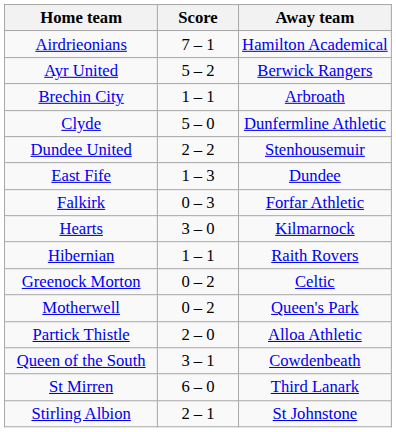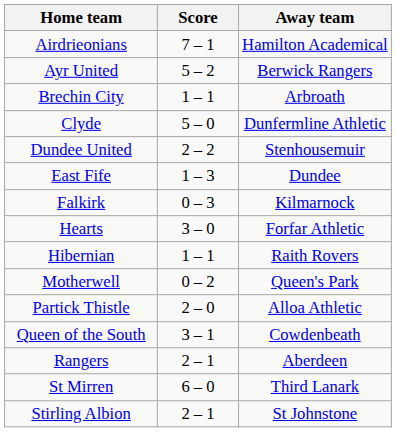 <table class="wikitable" style="text-align: center">
 <tr>
 <th width=140>Home team</th>
 <th width=70>Score</th>
 <th width=140>Away team</th>
 </tr>
 <tr>
 <td><a href='#'>Airdrieonians</a></td>
 <td>7 – 1</td>
 <td><a href='#'>Hamilton Academical</a></td>
 </tr>
 <tr>
 <td><a href='#'>Ayr United</a></td>
 <td>5 – 2</td>
 <td><a href='#'>Berwick Rangers</a></td>
 </tr>
 <tr>
 <td><a href='#'>Brechin City</a></td>
 <td>1 – 1</td>
 <td><a href='#'>Arbroath</a></td>
 </tr>
 <tr>
 <td><a href='#'>Clyde</a></td>
 <td>5 – 0</td>
 <td><a href='#'>Dunfermline Athletic</a></td>
 </tr>
 <tr>
 <td><a href='#'>Dundee United</a></td>
 <td>2 – 2</td>
 <td><a href='#'>Stenhousemuir</a></td>
 </tr>
 <tr>
 <td><a href='#'>East Fife</a></td>
 <td>1 – 3</td>
 <td><a href='#'>Dundee</a></td>
 </tr>
 <tr>
 <td><a href='#'>Falkirk</a></td>
 <td>0 – 3</td>
-<td><a href='#'>Forfar Athletic</a></td>
+<td><a href='#'>Kilmarnock</a></td>
 </tr>
 <tr>
 <td><a href='#'>Hearts</a></td>
 <td>3 – 0</td>
-<td><a href='#'>Kilmarnock</a></td>
+<td><a href='#'>Forfar Athletic</a></td>
 </tr>
 <tr>
 <td><a href='#'>Hibernian</a></td>
 <td>1 – 1</td>
 <td><a href='#'>Raith Rovers</a></td>
-</tr>
-<tr>
-<td><a href='#'>Greenock Morton</a></td>
-<td>0 – 2</td>
-<td><a href='#'>Celtic</a></td>
 </tr>
 <tr>
 <td><a href='#'>Motherwell</a></td>
 <td>0 – 2</td>
 <td><a href='#'>Queen's Park</a></td>
 </tr>
 <tr>
 <td><a href='#'>Partick Thistle</a></td>
 <td>2 – 0</td>
 <td><a href='#'>Alloa Athletic</a></td>
 </tr>
 <tr>
 <td><a href='#'>Queen of the South</a></td>
 <td>3 – 1</td>
 <td><a href='#'>Cowdenbeath</a></td>
 </tr>
 <tr>
+<td><a href='#'>Rangers</a></td>
+<td>2 – 1</td>
+<td><a href='#'>Aberdeen</a></td>
+</tr>
+<tr>
 <td><a href='#'>St Mirren</a></td>
 <td>6 – 0</td>
 <td><a href='#'>Third Lanark</a></td>
 </tr>
 <tr>
 <td><a href='#'>Stirling Albion</a></td>
 <td>2 – 1</td>
 <td><a href='#'>St Johnstone</a></td>
 </tr>
 </table>
